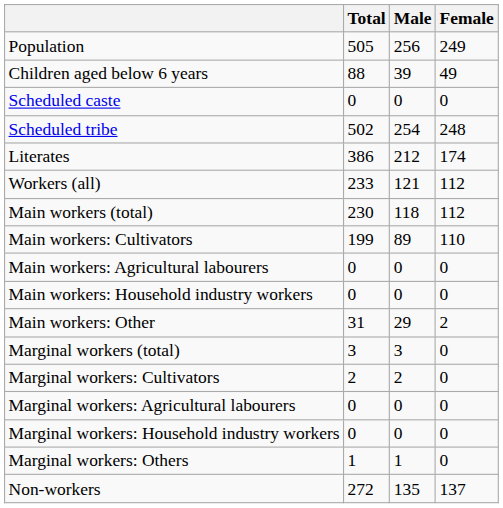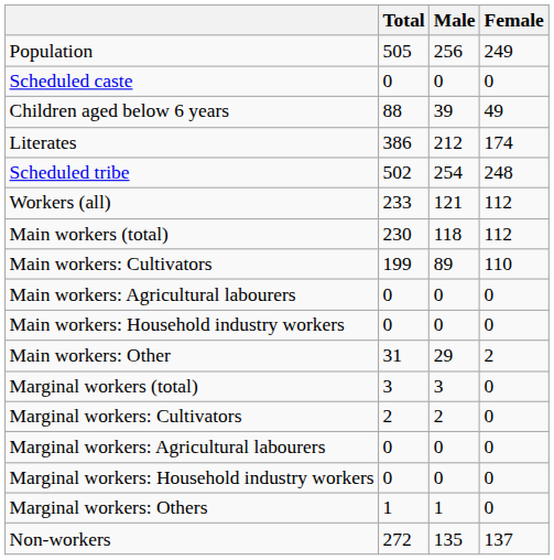 <table class="wikitable sortable">
 <tr>
 <th></th>
 <th>Total</th>
 <th>Male</th>
 <th>Female</th>
 </tr>
 <tr>
 <td>Population</td>
 <td>505</td>
 <td>256</td>
 <td>249</td>
 </tr>
 <tr>
+<td><a href='#'>Scheduled caste</a></td>
+<td>0</td>
+<td>0</td>
+<td>0</td>
+</tr>
+<tr>
 <td>Children aged below 6 years</td>
 <td>88</td>
 <td>39</td>
 <td>49</td>
 </tr>
 <tr>
-<td><a href='#'>Scheduled caste</a></td>
-<td>0</td>
-<td>0</td>
-<td>0</td>
+<td>Literates</td>
+<td>386</td>
+<td>212</td>
+<td>174</td>
 </tr>
 <tr>
 <td><a href='#'>Scheduled tribe</a></td>
 <td>502</td>
 <td>254</td>
 <td>248</td>
-</tr>
-<tr>
-<td>Literates</td>
-<td>386</td>
-<td>212</td>
-<td>174</td>
 </tr>
 <tr>
 <td>Workers (all)</td>
 <td>233</td>
 <td>121</td>
 <td>112</td>
 </tr>
 <tr>
 <td>Main workers (total)</td>
 <td>230</td>
 <td>118</td>
 <td>112</td>
 </tr>
 <tr>
 <td>Main workers: Cultivators</td>
 <td>199</td>
 <td>89</td>
 <td>110</td>
 </tr>
 <tr>
 <td>Main workers: Agricultural labourers</td>
 <td>0</td>
 <td>0</td>
 <td>0</td>
 </tr>
 <tr>
 <td>Main workers: Household industry workers</td>
 <td>0</td>
 <td>0</td>
 <td>0</td>
 </tr>
 <tr>
 <td>Main workers: Other</td>
 <td>31</td>
 <td>29</td>
 <td>2</td>
 </tr>
 <tr>
 <td>Marginal workers (total)</td>
 <td>3</td>
 <td>3</td>
 <td>0</td>
 </tr>
 <tr>
 <td>Marginal workers: Cultivators</td>
 <td>2</td>
 <td>2</td>
 <td>0</td>
 </tr>
 <tr>
 <td>Marginal workers: Agricultural labourers</td>
 <td>0</td>
 <td>0</td>
 <td>0</td>
 </tr>
 <tr>
 <td>Marginal workers: Household industry workers</td>
 <td>0</td>
 <td>0</td>
 <td>0</td>
 </tr>
 <tr>
 <td>Marginal workers: Others</td>
 <td>1</td>
 <td>1</td>
 <td>0</td>
 </tr>
 <tr>
 <td>Non-workers</td>
 <td>272</td>
 <td>135</td>
 <td>137</td>
 </tr>
 </table>
